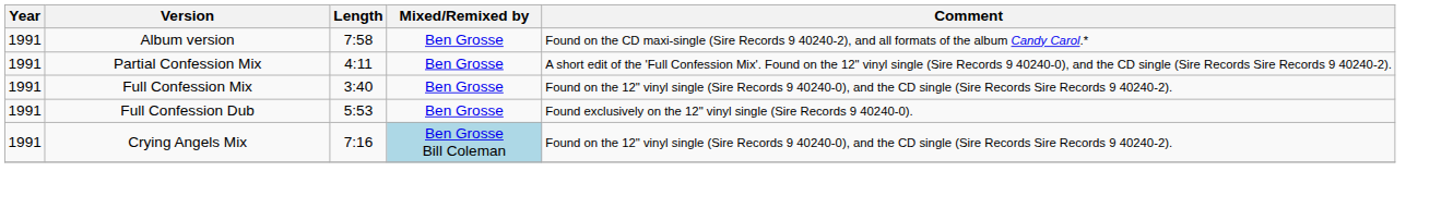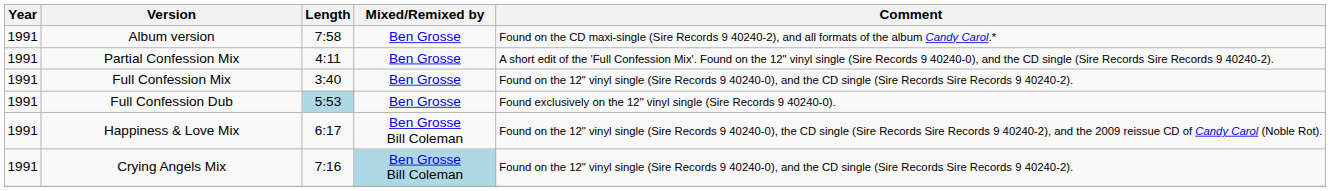 <table class="wikitable">
 <tr>
 <th>Year</th>
 <th style="width:300px;">Version</th>
 <th>Length</th>
 <th style="width:160px;">Mixed/Remixed by</th>
 <th>Comment</th>
 </tr>
 <tr>
 <td align=center>1991</td>
 <td align=center>Album version</td>
 <td align=center>7:58</td>
 <td align=center><a href='#'>Ben Grosse</a></td>
 <td><small>Found on the CD maxi-single (Sire Records 9 40240-2), and all formats of the album <em><a href='#'>Candy Carol</a></em>.*</small></td>
 </tr>
 <tr>
 <td align=center>1991</td>
 <td align=center>Partial Confession Mix</td>
 <td align=center>4:11</td>
 <td align=center><a href='#'>Ben Grosse</a></td>
 <td><small>A short edit of the 'Full Confession Mix'. Found on the 12" vinyl single (Sire Records 9 40240-0), and the CD single (Sire Records Sire Records 9 40240-2).</small></td>
 </tr>
 <tr>
 <td align=center>1991</td>
 <td align=center>Full Confession Mix</td>
 <td align=center>3:40</td>
 <td align=center><a href='#'>Ben Grosse</a></td>
 <td><small>Found on the 12" vinyl single (Sire Records 9 40240-0), and the CD single (Sire Records Sire Records 9 40240-2).</small></td>
 </tr>
 <tr>
 <td align=center>1991</td>
 <td align=center>Full Confession Dub</td>
-<td align=center>5:53</td>
+<td align=center style="background: lightblue;">5:53</td>
 <td align=center><a href='#'>Ben Grosse</a></td>
 <td><small>Found exclusively on the 12" vinyl single (Sire Records 9 40240-0).</small></td>
+</tr>
+<tr>
+<td align=center>1991</td>
+<td align=center>Happiness & Love Mix</td>
+<td align=center>6:17</td>
+<td align=center><a href='#'>Ben Grosse</a><br>Bill Coleman</td>
+<td><small>Found on the 12" vinyl single (Sire Records 9 40240-0), the CD single (Sire Records Sire Records 9 40240-2), and the 2009 reissue CD of <em><a href='#'>Candy Carol</a></em> (Noble Rot).</small></td>
 </tr>
 <tr>
 <td align=center>1991</td>
 <td align=center>Crying Angels Mix</td>
 <td align=center>7:16</td>
 <td align=center style="background: lightblue;"><a href='#'>Ben Grosse</a><br>Bill Coleman</td>
 <td><small>Found on the 12" vinyl single (Sire Records 9 40240-0), and the CD single (Sire Records Sire Records 9 40240-2).</small></td>
 </tr>
 <tr>
 </tr>
 </table>
